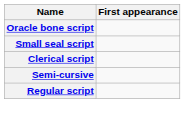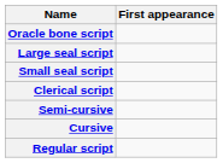 <table class="wikitable">
 <tr>
 <th scope="col">Name</th>
 <th scope="col">First appearance</th>
 </tr>
 <tr>
 <th scope="row" style="text-align:right"><a href='#'>Oracle bone script</a></th>
+<td style="text-align:center"></td>
+</tr>
+<tr>
+<th scope="row" style="text-align:right"><a href='#'>Large seal script</a></th>
 <td style="text-align:center"></td>
 </tr>
 <tr>
 <th scope="row" style="text-align:right"><a href='#'>Small seal script</a></th>
 <td style="text-align:center"></td>
 </tr>
 <tr>
 <th scope="row" style="text-align:right"><a href='#'>Clerical script</a></th>
 <td style="text-align:center"></td>
 </tr>
 <tr>
 <th scope="row" style="text-align:right"><a href='#'>Semi-cursive</a></th>
 <td style="text-align:center"></td>
 </tr>
 <tr>
+<th scope="row" style="text-align:right"><a href='#'>Cursive</a></th>
+<td style="text-align:center"></td>
+</tr>
+<tr>
 <th scope="row" style="text-align:right"><a href='#'>Regular script</a></th>
 <td style="text-align:center"></td>
 </tr>
 </table>
